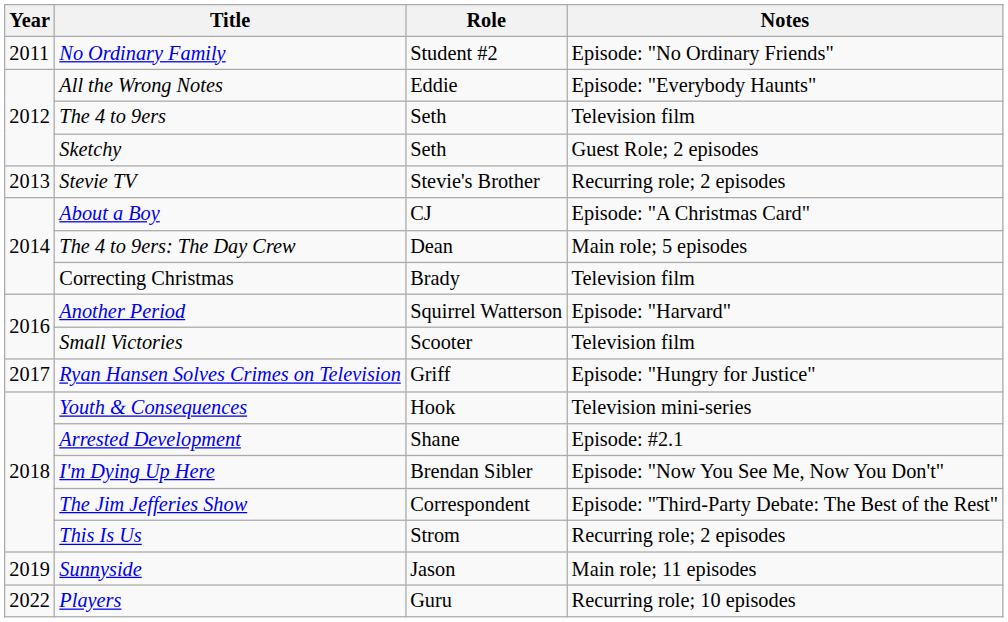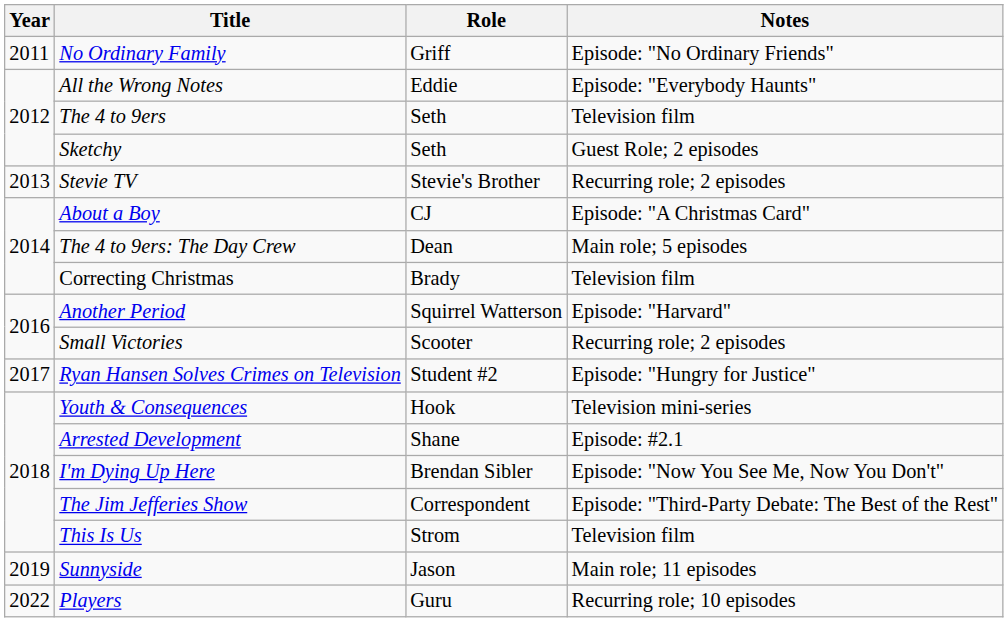 <table class="wikitable sortable">
 <tr>
 <th>Year</th>
 <th>Title</th>
 <th>Role</th>
 <th class="unsortable">Notes</th>
 </tr>
 <tr>
 <td>2011</td>
 <td><em><a href='#'>No Ordinary Family</a></em></td>
-<td>Student #2</td>
+<td>Griff</td>
 <td>Episode: "No Ordinary Friends"</td>
 </tr>
 <tr>
 <td rowspan="3">2012</td>
 <td><em>All the Wrong Notes</em></td>
 <td>Eddie</td>
 <td>Episode: "Everybody Haunts"</td>
 </tr>
 <tr>
 <td><em>The 4 to 9ers</em></td>
 <td>Seth</td>
 <td>Television film</td>
 </tr>
 <tr>
 <td><em>Sketchy</em></td>
 <td>Seth</td>
 <td>Guest Role; 2 episodes</td>
 </tr>
 <tr>
 <td>2013</td>
 <td><em>Stevie TV</em></td>
 <td>Stevie's Brother</td>
 <td>Recurring role; 2 episodes</td>
 </tr>
 <tr>
 <td rowspan="3">2014</td>
 <td><em><a href='#'>About a Boy</a></em></td>
 <td>CJ</td>
 <td>Episode: "A Christmas Card"</td>
 </tr>
 <tr>
 <td><em>The 4 to 9ers: The Day Crew</em></td>
 <td>Dean</td>
 <td>Main role; 5 episodes</td>
 </tr>
 <tr>
 <td>Correcting Christmas</td>
 <td>Brady</td>
 <td>Television film</td>
 </tr>
 <tr>
 <td rowspan="2">2016</td>
 <td><em><a href='#'>Another Period</a></em></td>
 <td>Squirrel Watterson</td>
 <td>Episode: "Harvard"</td>
 </tr>
 <tr>
 <td><em>Small Victories</em></td>
 <td>Scooter</td>
-<td>Television film</td>
+<td>Recurring role; 2 episodes</td>
 </tr>
 <tr>
 <td>2017</td>
 <td><em><a href='#'>Ryan Hansen Solves Crimes on Television</a></em></td>
-<td>Griff</td>
+<td>Student #2</td>
 <td>Episode: "Hungry for Justice"</td>
 </tr>
 <tr>
 <td rowspan="5">2018</td>
 <td><em><a href='#'>Youth & Consequences</a></em></td>
 <td>Hook</td>
 <td>Television mini-series</td>
 </tr>
 <tr>
 <td><em><a href='#'>Arrested Development</a></em></td>
 <td>Shane</td>
 <td>Episode: #2.1</td>
 </tr>
 <tr>
 <td><em><a href='#'>I'm Dying Up Here</a></em></td>
 <td>Brendan Sibler</td>
 <td>Episode: "Now You See Me, Now You Don't"</td>
 </tr>
 <tr>
 <td><em><a href='#'>The Jim Jefferies Show</a></em></td>
 <td>Correspondent</td>
 <td>Episode: "Third-Party Debate: The Best of the Rest"</td>
 </tr>
 <tr>
 <td><em><a href='#'>This Is Us</a></em></td>
 <td>Strom</td>
-<td>Recurring role; 2 episodes</td>
+<td>Television film</td>
 </tr>
 <tr>
 <td>2019</td>
 <td><em><a href='#'>Sunnyside</a></em></td>
 <td>Jason</td>
 <td>Main role; 11 episodes</td>
 </tr>
 <tr>
 <td>2022</td>
 <td><em><a href='#'>Players</a></em></td>
 <td>Guru</td>
 <td>Recurring role; 10 episodes</td>
 </tr>
 </table>
